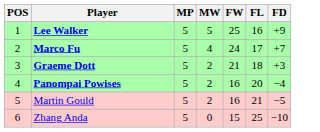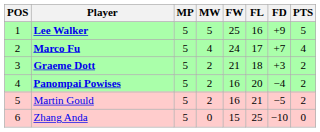 <table class="wikitable" style="text-align: center;">
 <tr>
 <th width=25>POS</th>
 <th width=200>Player</th>
 <th width=25>MP</th>
 <th width=25>MW</th>
 <th width=25>FW</th>
 <th width=25>FL</th>
 <th width=25>FD</th>
+<th width=25>PTS</th>
 </tr>
 <tr style="background:#aaffaa;">
 <td>1</td>
 <td style="text-align:left;"> <strong><a href='#'>Lee Walker</a></strong></td>
 <td>5</td>
 <td>5</td>
 <td>25</td>
 <td>16</td>
 <td>+9</td>
+<td>5</td>
 </tr>
 <tr style="background:#aaffaa;">
 <td>2</td>
 <td style="text-align:left;"> <strong><a href='#'>Marco Fu</a></strong></td>
 <td>5</td>
 <td>4</td>
 <td>24</td>
 <td>17</td>
 <td>+7</td>
+<td>4</td>
 </tr>
 <tr style="background:#aaffaa;">
 <td>3</td>
 <td style="text-align:left;"> <strong><a href='#'>Graeme Dott</a></strong></td>
 <td>5</td>
 <td>2</td>
 <td>21</td>
 <td>18</td>
 <td>+3</td>
+<td>2</td>
 </tr>
 <tr style="background:#aaffaa;">
 <td>4</td>
 <td style="text-align:left;"> <strong><a href='#'>Panompai Powises</a></strong></td>
 <td>5</td>
 <td>2</td>
 <td>16</td>
 <td>20</td>
 <td>−4</td>
+<td>2</td>
 </tr>
 <tr style="background:#fcc;">
 <td>5</td>
 <td style="text-align:left;"> <a href='#'>Martin Gould</a></td>
 <td>5</td>
 <td>2</td>
 <td>16</td>
 <td>21</td>
 <td>−5</td>
+<td>2</td>
 </tr>
 <tr style="background:#fcc;">
 <td>6</td>
 <td style="text-align:left;"> <a href='#'>Zhang Anda</a></td>
 <td>5</td>
 <td>0</td>
 <td>15</td>
 <td>25</td>
 <td>−10</td>
+<td>0</td>
 </tr>
 </table>
